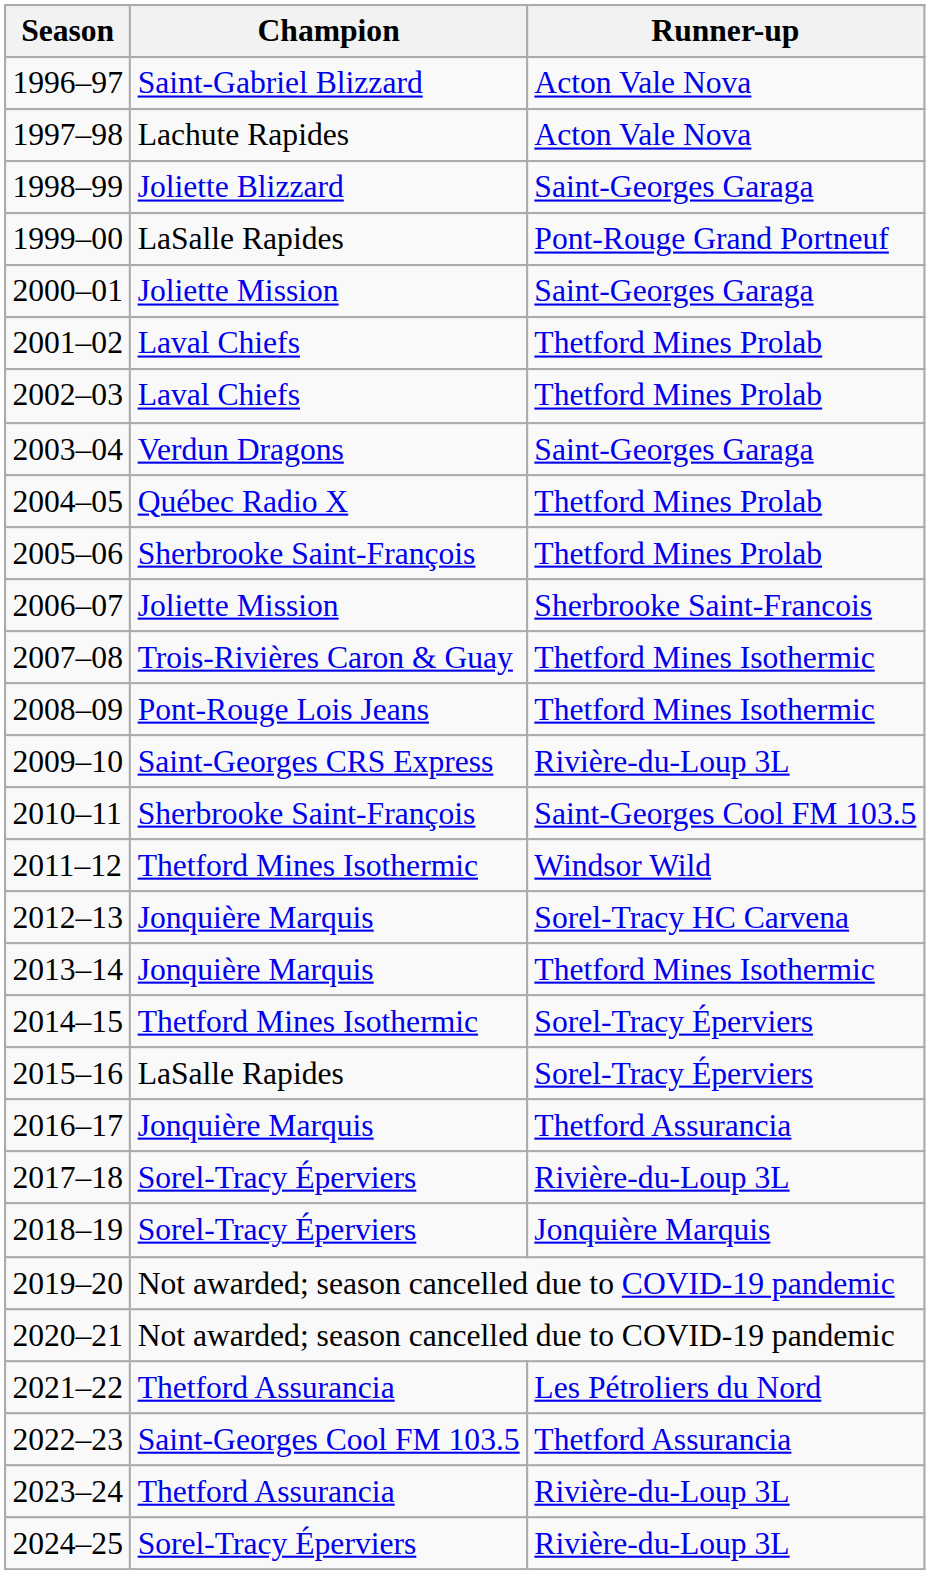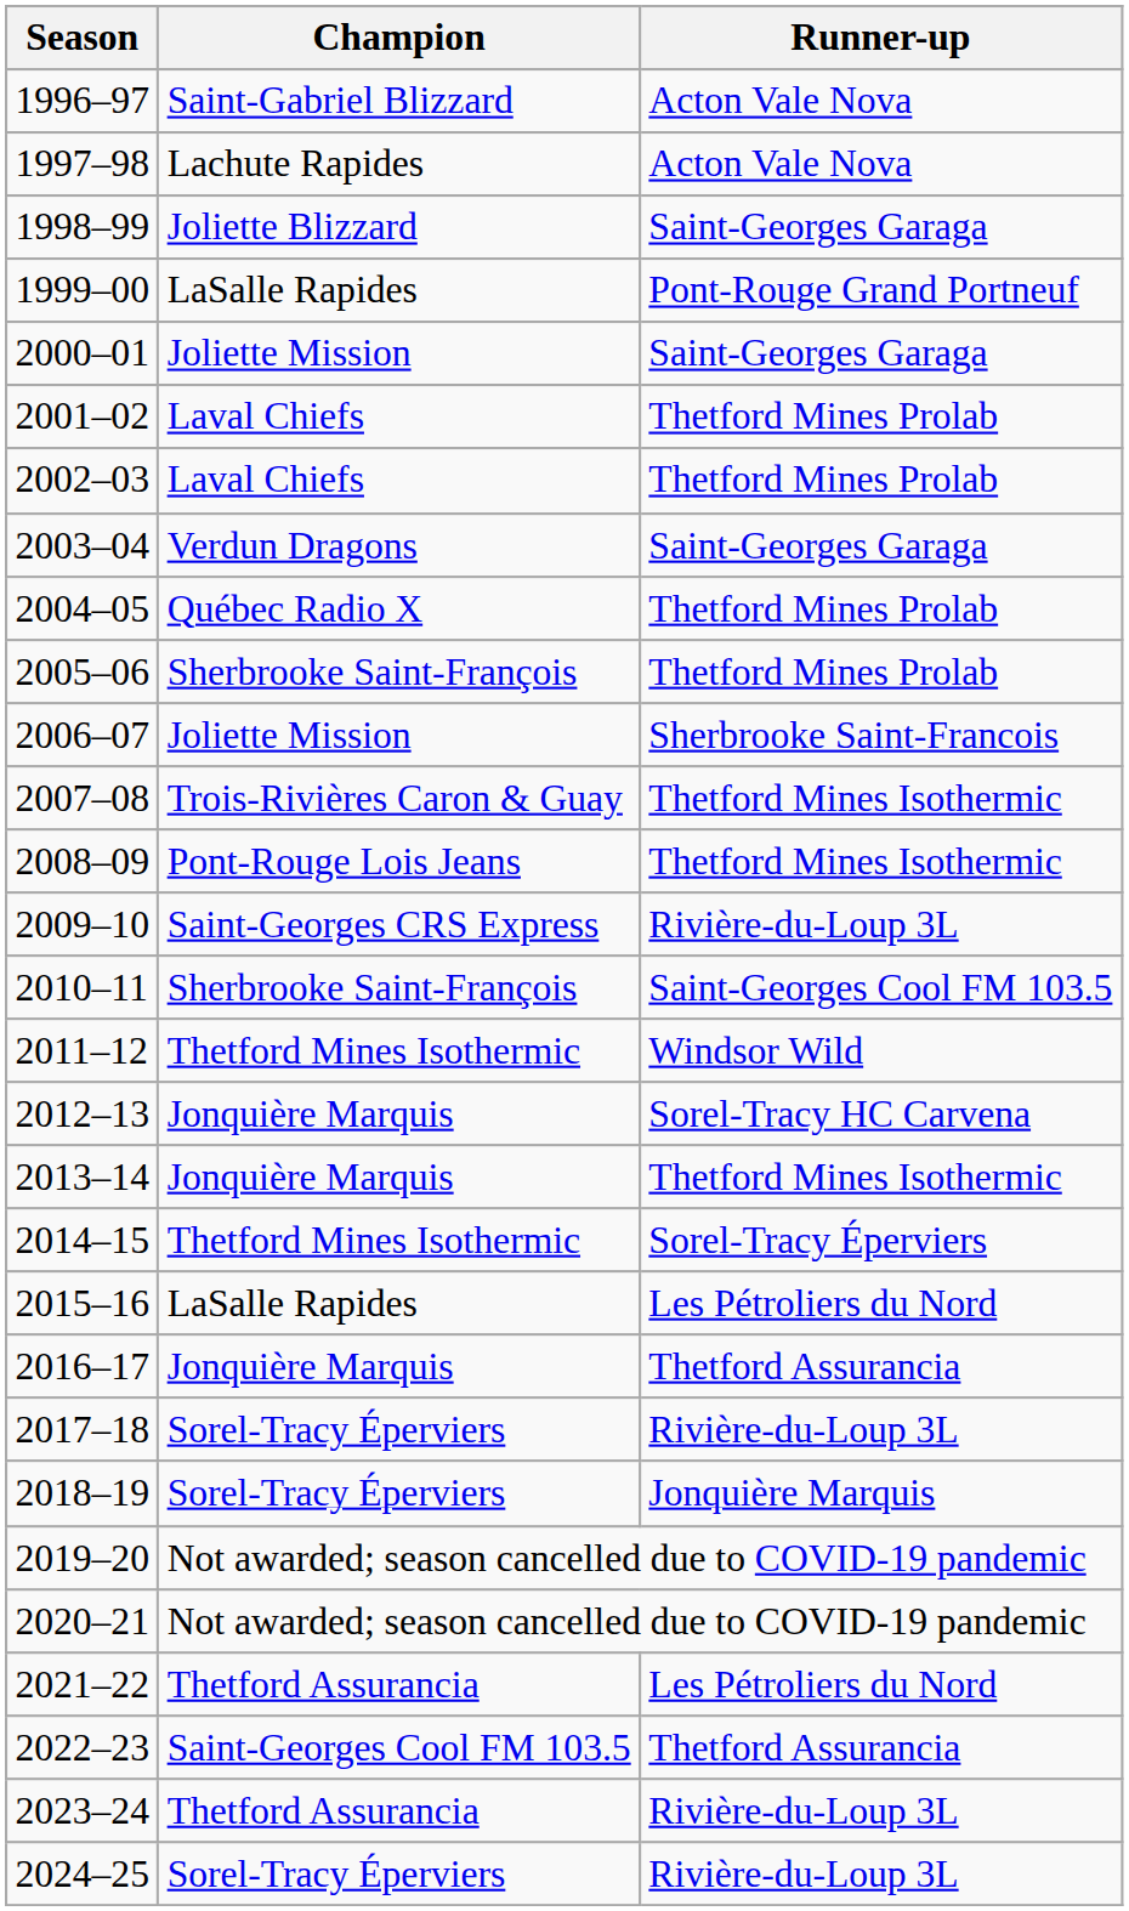 <table class="wikitable" style="font-size: 95%">
 <tr>
 <th>Season</th>
 <th>Champion</th>
 <th>Runner-up</th>
 </tr>
 <tr>
 <td>1996–97</td>
 <td><a href='#'>Saint-Gabriel Blizzard</a></td>
 <td><a href='#'>Acton Vale Nova</a></td>
 </tr>
 <tr>
 <td>1997–98</td>
 <td>Lachute Rapides</td>
 <td><a href='#'>Acton Vale Nova</a></td>
 </tr>
 <tr>
 <td>1998–99</td>
 <td><a href='#'>Joliette Blizzard</a></td>
 <td><a href='#'>Saint-Georges Garaga</a></td>
 </tr>
 <tr>
 <td>1999–00</td>
 <td>LaSalle Rapides</td>
 <td><a href='#'>Pont-Rouge Grand Portneuf</a></td>
 </tr>
 <tr>
 <td>2000–01</td>
 <td><a href='#'>Joliette Mission</a></td>
 <td><a href='#'>Saint-Georges Garaga</a></td>
 </tr>
 <tr>
 <td>2001–02</td>
 <td><a href='#'>Laval Chiefs</a></td>
 <td><a href='#'>Thetford Mines Prolab</a></td>
 </tr>
 <tr>
 <td>2002–03</td>
 <td><a href='#'>Laval Chiefs</a></td>
 <td><a href='#'>Thetford Mines Prolab</a></td>
 </tr>
 <tr>
 <td>2003–04</td>
 <td><a href='#'>Verdun Dragons</a></td>
 <td><a href='#'>Saint-Georges Garaga</a></td>
 </tr>
 <tr>
 <td>2004–05</td>
 <td><a href='#'>Québec Radio X</a></td>
 <td><a href='#'>Thetford Mines Prolab</a></td>
 </tr>
 <tr>
 <td>2005–06</td>
 <td><a href='#'>Sherbrooke Saint-François</a></td>
 <td><a href='#'>Thetford Mines Prolab</a></td>
 </tr>
 <tr>
 <td>2006–07</td>
 <td><a href='#'>Joliette Mission</a></td>
 <td><a href='#'>Sherbrooke Saint-Francois</a></td>
 </tr>
 <tr>
 <td>2007–08</td>
 <td><a href='#'>Trois-Rivières Caron & Guay</a></td>
 <td><a href='#'>Thetford Mines Isothermic</a></td>
 </tr>
 <tr>
 <td>2008–09</td>
 <td><a href='#'>Pont-Rouge Lois Jeans</a></td>
 <td><a href='#'>Thetford Mines Isothermic</a></td>
 </tr>
 <tr>
 <td>2009–10</td>
 <td><a href='#'>Saint-Georges CRS Express</a></td>
 <td><a href='#'>Rivière-du-Loup 3L</a></td>
 </tr>
 <tr>
 <td>2010–11</td>
 <td><a href='#'>Sherbrooke Saint-François</a></td>
 <td><a href='#'>Saint-Georges Cool FM 103.5</a></td>
 </tr>
 <tr>
 <td>2011–12</td>
 <td><a href='#'>Thetford Mines Isothermic</a></td>
 <td><a href='#'>Windsor Wild</a></td>
 </tr>
 <tr>
 <td>2012–13</td>
 <td><a href='#'>Jonquière Marquis</a></td>
 <td><a href='#'>Sorel-Tracy HC Carvena</a></td>
 </tr>
 <tr>
 <td>2013–14</td>
 <td><a href='#'>Jonquière Marquis</a></td>
 <td><a href='#'>Thetford Mines Isothermic</a></td>
 </tr>
 <tr>
 <td>2014–15</td>
 <td><a href='#'>Thetford Mines Isothermic</a></td>
 <td><a href='#'>Sorel-Tracy Éperviers</a></td>
 </tr>
 <tr>
 <td>2015–16</td>
 <td>LaSalle Rapides</td>
-<td><a href='#'>Sorel-Tracy Éperviers</a></td>
+<td><a href='#'>Les Pétroliers du Nord</a></td>
 </tr>
 <tr>
 <td>2016–17</td>
 <td><a href='#'>Jonquière Marquis</a></td>
 <td><a href='#'>Thetford Assurancia</a></td>
 </tr>
 <tr>
 <td>2017–18</td>
 <td><a href='#'>Sorel-Tracy Éperviers</a></td>
 <td><a href='#'>Rivière-du-Loup 3L</a></td>
 </tr>
 <tr>
 <td>2018–19</td>
 <td><a href='#'>Sorel-Tracy Éperviers</a></td>
 <td><a href='#'>Jonquière Marquis</a></td>
 </tr>
 <tr>
 <td>2019–20</td>
 <td colspan=2>Not awarded; season cancelled due to <a href='#'>COVID-19 pandemic</a></td>
 </tr>
 <tr>
 <td>2020–21</td>
 <td colspan=2>Not awarded; season cancelled due to COVID-19 pandemic</td>
 </tr>
 <tr>
 <td>2021–22</td>
 <td><a href='#'>Thetford Assurancia</a></td>
 <td><a href='#'>Les Pétroliers du Nord</a></td>
 </tr>
 <tr>
 <td>2022–23</td>
 <td><a href='#'>Saint-Georges Cool FM 103.5</a></td>
 <td><a href='#'>Thetford Assurancia</a></td>
 </tr>
 <tr>
 <td>2023–24</td>
 <td><a href='#'>Thetford Assurancia</a></td>
 <td><a href='#'>Rivière-du-Loup 3L</a></td>
 </tr>
 <tr>
 <td>2024–25</td>
 <td><a href='#'>Sorel-Tracy Éperviers</a></td>
 <td><a href='#'>Rivière-du-Loup 3L</a></td>
 </tr>
 </table>
